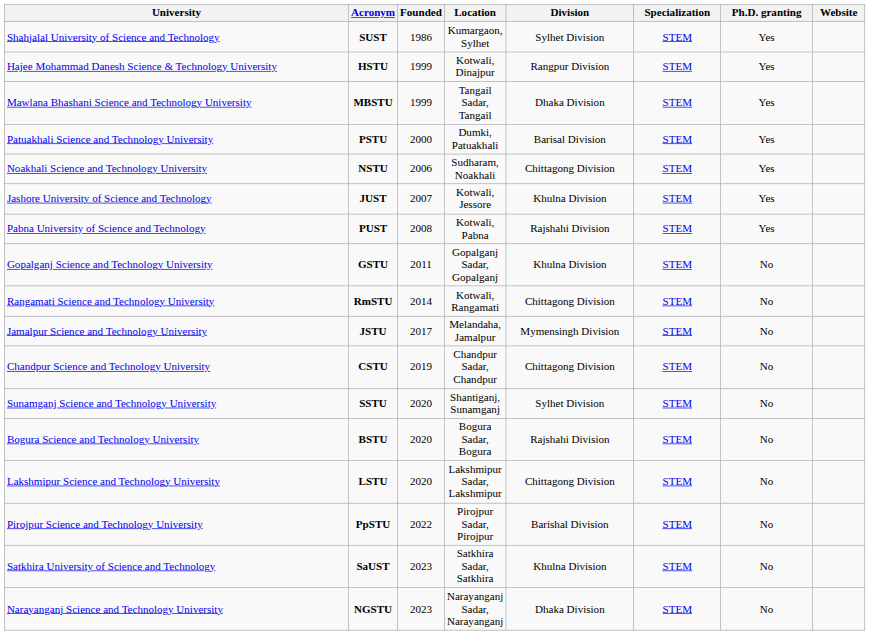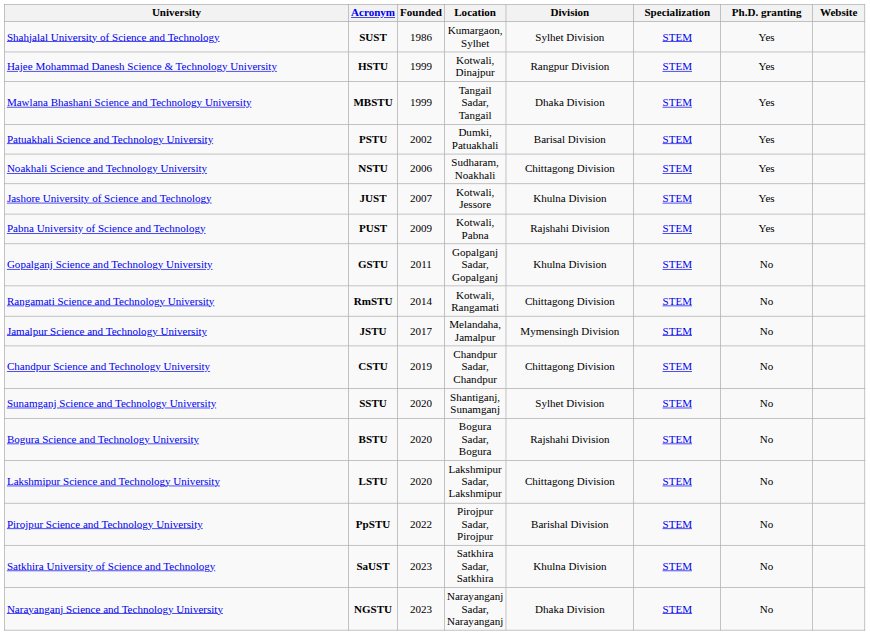 <table class="wikitable sortable mw-datatable static-row-numbers">
 <tr>
 <th>University</th>
 <th class="unsortable"><a href='#'>Acronym</a></th>
 <th>Founded</th>
 <th>Location</th>
 <th>Division</th>
 <th>Specialization</th>
 <th>Ph.D. granting</th>
 <th>Website</th>
 </tr>
 <tr>
 <td style="width:40%;"><a href='#'>Shahjalal University of Science and Technology</a></td>
 <td style="text-align:center; width:5%;"><strong>SUST</strong></td>
 <td style="text-align:center; width:5%;">1986</td>
 <td style="text-align:center; width:7%;">Kumargaon, Sylhet</td>
 <td style="text-align:center;">Sylhet Division</td>
 <td style="text-align:center;"><a href='#'>STEM</a></td>
 <td style="text-align:center;">Yes</td>
 <td style="text-align:center;"></td>
 </tr>
 <tr>
 <td style="width:40%;"><a href='#'>Hajee Mohammad Danesh Science & Technology University</a></td>
 <td style="text-align:center; width:5%;"><strong>HSTU</strong></td>
 <td style="text-align:center; width:5%;">1999</td>
 <td style="text-align:center; width:7%;">Kotwali, Dinajpur</td>
 <td style="text-align:center;">Rangpur Division</td>
 <td style="text-align:center;"><a href='#'>STEM</a></td>
 <td style="text-align:center;">Yes</td>
 <td style="text-align:center;"></td>
 </tr>
 <tr>
 <td><a href='#'>Mawlana Bhashani Science and Technology University</a></td>
 <td style="text-align:center;"><strong>MBSTU</strong></td>
 <td style="text-align:center;">1999</td>
 <td style="text-align:center;">Tangail Sadar, Tangail</td>
 <td style="text-align:center;">Dhaka Division</td>
 <td style="text-align:center;"><a href='#'>STEM</a></td>
 <td style="text-align:center;">Yes</td>
 <td style="text-align:center;"></td>
 </tr>
 <tr>
 <td style="width:40%;"><a href='#'>Patuakhali Science and Technology University</a></td>
 <td style="text-align:center; width:5%;"><strong>PSTU</strong></td>
-<td style="text-align:center; width:5%;">2000</td>
+<td style="text-align:center; width:5%;">2002</td>
 <td style="text-align:center; width:7%;">Dumki, Patuakhali</td>
 <td style="text-align:center;">Barisal Division</td>
 <td style="text-align:center;"><a href='#'>STEM</a></td>
 <td style="text-align:center;">Yes</td>
 <td style="text-align:center;"></td>
 </tr>
 <tr>
 <td><a href='#'>Noakhali Science and Technology University</a></td>
 <td style="text-align:center;"><strong>NSTU</strong></td>
 <td style="text-align:center;">2006</td>
 <td style="text-align:center;">Sudharam, Noakhali</td>
 <td style="text-align:center;">Chittagong Division</td>
 <td style="text-align:center;"><a href='#'>STEM</a></td>
 <td style="text-align:center;">Yes</td>
 <td style="text-align:center;"></td>
 </tr>
 <tr>
 <td><a href='#'>Jashore University of Science and Technology</a></td>
 <td style="text-align:center;"><strong>JUST</strong></td>
 <td style="text-align:center;">2007</td>
 <td style="text-align:center;">Kotwali, Jessore</td>
 <td style="text-align:center;">Khulna Division</td>
 <td style="text-align:center;"><a href='#'>STEM</a></td>
 <td style="text-align:center;">Yes</td>
 <td style="text-align:center;"></td>
 </tr>
 <tr>
 <td><a href='#'>Pabna University of Science and Technology</a></td>
 <td style="text-align:center;"><strong>PUST</strong></td>
-<td style="text-align:center;">2008</td>
+<td style="text-align:center;">2009</td>
 <td style="text-align:center;">Kotwali, Pabna</td>
 <td style="text-align:center;">Rajshahi Division</td>
 <td style="text-align:center;"><a href='#'>STEM</a></td>
 <td style="text-align:center;">Yes</td>
 <td style="text-align:center;"></td>
 </tr>
 <tr>
 <td><a href='#'>Gopalganj Science and Technology University</a></td>
 <td style="text-align:center;"><strong>GSTU</strong></td>
 <td style="text-align:center;">2011</td>
 <td style="text-align:center;">Gopalganj Sadar, Gopalganj</td>
 <td style="text-align:center;">Khulna Division</td>
 <td style="text-align:center;"><a href='#'>STEM</a></td>
 <td style="text-align:center;">No</td>
 <td style="text-align:center;"></td>
 </tr>
 <tr>
 <td><a href='#'>Rangamati Science and Technology University</a></td>
 <td style="text-align:center;"><strong>RmSTU</strong></td>
 <td style="text-align:center;">2014</td>
 <td style="text-align:center;">Kotwali, Rangamati</td>
 <td style="text-align:center;">Chittagong Division</td>
 <td style="text-align:center;"><a href='#'>STEM</a></td>
 <td style="text-align:center;">No</td>
 <td style="text-align:center;"></td>
 </tr>
 <tr>
 <td><a href='#'>Jamalpur Science and Technology University</a></td>
 <td style="text-align:center;"><strong>JSTU</strong></td>
 <td style="text-align:center;">2017</td>
 <td style="text-align:center;">Melandaha, Jamalpur</td>
 <td style="text-align:center;">Mymensingh Division</td>
 <td style="text-align:center;"><a href='#'>STEM</a></td>
 <td style="text-align:center;">No</td>
 <td style="text-align:center;"></td>
 </tr>
 <tr>
 <td><a href='#'>Chandpur Science and Technology University</a></td>
 <td style="text-align:center;"><strong>CSTU</strong></td>
 <td style="text-align:center;">2019</td>
 <td style="text-align:center;">Chandpur Sadar, Chandpur</td>
 <td style="text-align:center;">Chittagong Division</td>
 <td style="text-align:center;"><a href='#'>STEM</a></td>
 <td style="text-align:center;">No</td>
 <td style="text-align:center;"></td>
 </tr>
 <tr>
 <td><a href='#'>Sunamganj Science and Technology University</a></td>
 <td style="text-align:center;"><strong>SSTU</strong></td>
 <td style="text-align:center;">2020</td>
 <td style="text-align:center;">Shantiganj, Sunamganj</td>
 <td style="text-align:center;">Sylhet Division</td>
 <td style="text-align:center;"><a href='#'>STEM</a></td>
 <td style="text-align:center;">No</td>
 <td style="text-align:center;"></td>
 </tr>
 <tr>
 <td><a href='#'>Bogura Science and Technology University</a></td>
 <td style="text-align:center;"><strong>BSTU</strong></td>
 <td style="text-align:center;">2020</td>
 <td style="text-align:center;">Bogura Sadar, Bogura</td>
 <td style="text-align:center;">Rajshahi Division</td>
 <td style="text-align:center;"><a href='#'>STEM</a></td>
 <td style="text-align:center;">No</td>
 <td></td>
 </tr>
 <tr>
 <td><a href='#'>Lakshmipur Science and Technology University</a></td>
 <td style="text-align:center;"><strong>LSTU</strong></td>
 <td style="text-align:center;">2020</td>
 <td style="text-align:center;">Lakshmipur Sadar, Lakshmipur</td>
 <td style="text-align:center;">Chittagong Division</td>
 <td style="text-align:center;"><a href='#'>STEM</a></td>
 <td style="text-align:center;">No</td>
 <td></td>
 </tr>
 <tr>
 <td><a href='#'>Pirojpur Science and Technology University</a></td>
 <td style="text-align:center;"><strong>PpSTU</strong></td>
 <td style="text-align:center;">2022</td>
 <td style="text-align:center;">Pirojpur Sadar, Pirojpur</td>
 <td style="text-align:center;">Barishal Division</td>
 <td style="text-align:center;"><a href='#'>STEM</a></td>
 <td style="text-align:center;">No</td>
 <td style="text-align:center;"></td>
 </tr>
 <tr>
 <td><a href='#'>Satkhira University of Science and Technology</a></td>
 <td style="text-align:center;"><strong>SaUST</strong></td>
 <td style="text-align:center;">2023</td>
 <td style="text-align:center;">Satkhira Sadar, Satkhira</td>
 <td style="text-align:center;">Khulna Division</td>
 <td style="text-align:center;"><a href='#'>STEM</a></td>
 <td style="text-align:center;">No</td>
 <td></td>
 </tr>
 <tr>
 <td><a href='#'>Narayanganj Science and Technology University</a></td>
 <td style="text-align:center;"><strong>NGSTU</strong></td>
 <td style="text-align:center;">2023</td>
 <td style="text-align:center;">Narayanganj Sadar, Narayanganj</td>
 <td style="text-align:center;">Dhaka Division</td>
 <td style="text-align:center;"><a href='#'>STEM</a></td>
 <td style="text-align:center;">No</td>
 <td style="text-align:center;"></td>
 </tr>
 </table>
